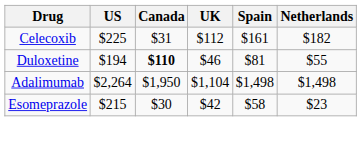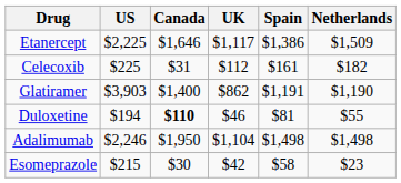 <table class="wikitable" style = "float: right; margin-left:15px; text-align:center">
 <tr>
 <th>Drug</th>
 <th>US</th>
 <th>Canada</th>
 <th>UK</th>
 <th>Spain</th>
 <th>Netherlands</th>
 </tr>
 <tr>
+<td><a href='#'>Etanercept</a></td>
+<td>$2,225</td>
+<td>$1,646</td>
+<td>$1,117</td>
+<td>$1,386</td>
+<td>$1,509</td>
+</tr>
+<tr>
 <td><a href='#'>Celecoxib</a></td>
 <td>$225</td>
 <td>$31</td>
 <td>$112</td>
 <td>$161</td>
 <td>$182</td>
+</tr>
+<tr>
+<td><a href='#'>Glatiramer</a></td>
+<td>$3,903</td>
+<td>$1,400</td>
+<td>$862</td>
+<td>$1,191</td>
+<td>$1,190</td>
 </tr>
 <tr>
 <td><a href='#'>Duloxetine</a></td>
 <td>$194</td>
 <td><strong>$110</strong></td>
 <td>$46</td>
 <td>$81</td>
 <td>$55</td>
 </tr>
 <tr>
 <td><a href='#'>Adalimumab</a></td>
-<td>$2,264</td>
+<td>$2,246</td>
 <td>$1,950</td>
 <td>$1,104</td>
 <td>$1,498</td>
 <td>$1,498</td>
 </tr>
 <tr>
 <td><a href='#'>Esomeprazole</a></td>
 <td>$215</td>
 <td>$30</td>
 <td>$42</td>
 <td>$58</td>
 <td>$23</td>
 </tr>
 </table>
